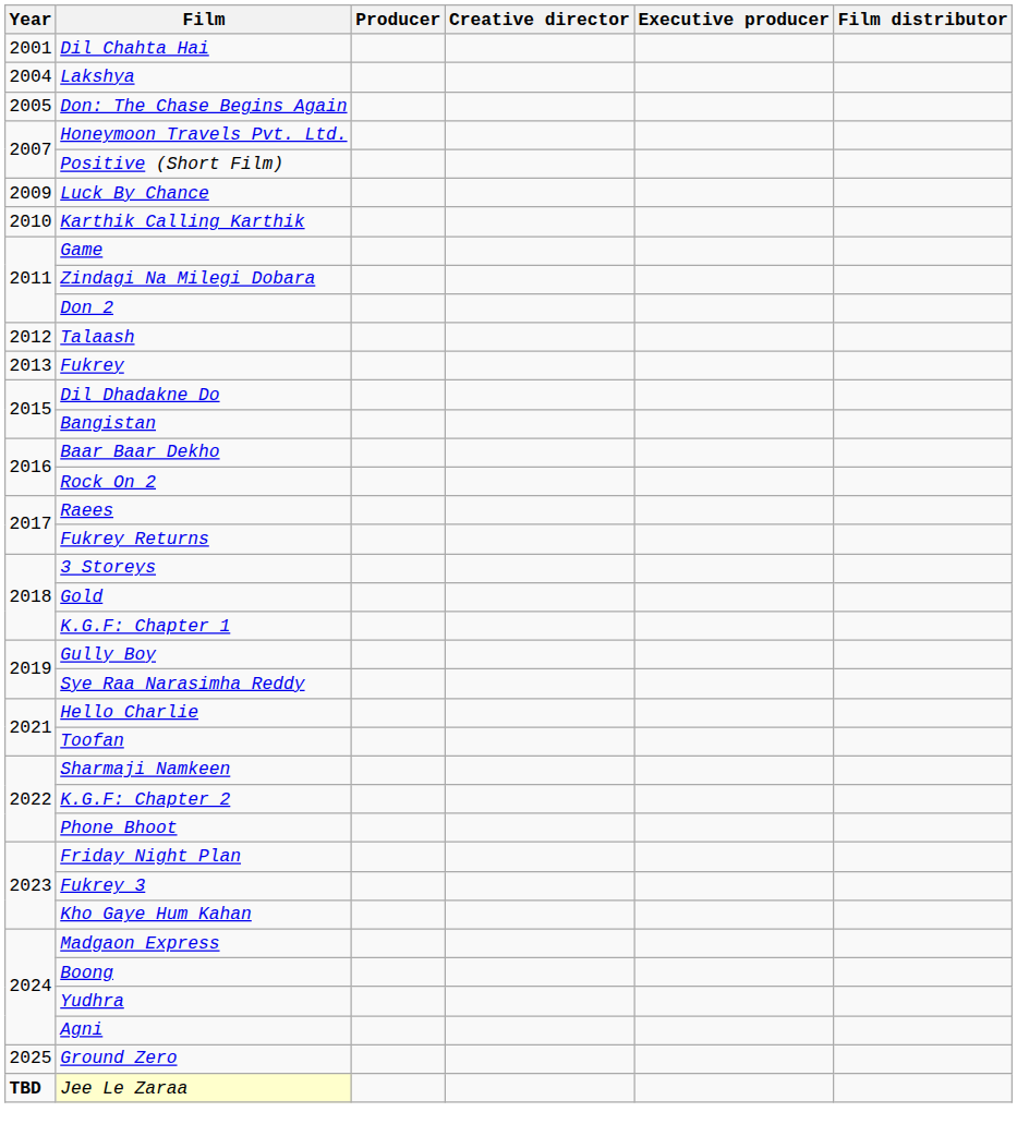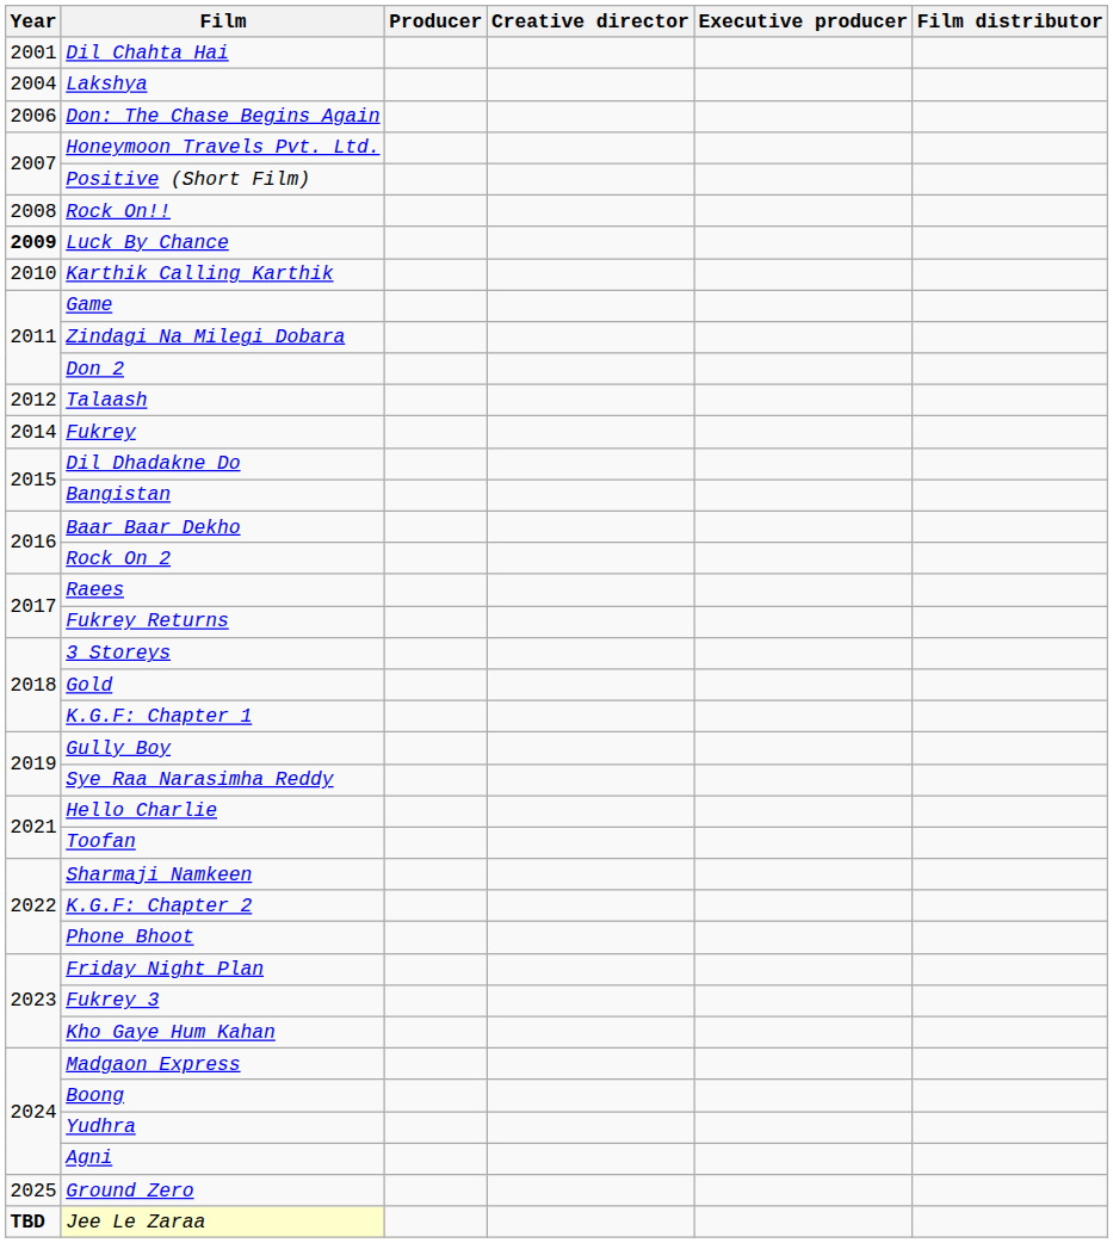 <table class="wikitable sortable">
 <tr>
 <th>Year</th>
 <th>Film</th>
 <th>Producer</th>
 <th>Creative director</th>
 <th>Executive producer</th>
 <th>Film distributor</th>
 </tr>
 <tr>
 <td style="text-align:center;">2001</td>
 <td><em><a href='#'>Dil Chahta Hai</a></em></td>
 <td></td>
 <td></td>
 <td></td>
 <td></td>
 </tr>
 <tr>
 <td style="text-align:center;">2004</td>
 <td><em><a href='#'>Lakshya</a></em></td>
 <td></td>
 <td></td>
 <td></td>
 <td></td>
 </tr>
 <tr>
-<td style="text-align:center;">2005</td>
+<td style="text-align:center;">2006</td>
 <td><em><a href='#'>Don: The Chase Begins Again</a></em></td>
 <td></td>
 <td></td>
 <td></td>
 <td></td>
 </tr>
 <tr>
 <td rowspan="2" style="text-align:center;">2007</td>
 <td><em><a href='#'>Honeymoon Travels Pvt. Ltd.</a></em></td>
 <td></td>
 <td></td>
 <td></td>
 <td></td>
 </tr>
 <tr>
 <td><em><a href='#'>Positive</a> (Short Film)</em></td>
 <td></td>
 <td></td>
 <td></td>
 <td></td>
 </tr>
 <tr>
-<td style="text-align:center;">2009</td>
+<td style="text-align:center;">2008</td>
+<td><em><a href='#'>Rock On!!</a></em></td>
+<td></td>
+<td></td>
+<td></td>
+<td></td>
+</tr>
+<tr>
+<td style="text-align:center;"><strong>2009</strong></td>
 <td><em><a href='#'>Luck By Chance</a></em></td>
 <td></td>
 <td></td>
 <td></td>
 <td></td>
 </tr>
 <tr>
 <td style="text-align:center;">2010</td>
 <td><em><a href='#'>Karthik Calling Karthik</a></em></td>
 <td></td>
 <td></td>
 <td></td>
 <td></td>
 </tr>
 <tr>
 <td rowspan="3" style="text-align:center;">2011</td>
 <td><em><a href='#'>Game</a></em></td>
 <td></td>
 <td></td>
 <td></td>
 <td></td>
 </tr>
 <tr>
 <td><em><a href='#'>Zindagi Na Milegi Dobara</a></em></td>
 <td></td>
 <td></td>
 <td></td>
 <td></td>
 </tr>
 <tr>
 <td><em><a href='#'>Don 2</a></em></td>
 <td></td>
 <td></td>
 <td></td>
 <td></td>
 </tr>
 <tr>
 <td style="text-align:center;">2012</td>
 <td><em><a href='#'>Talaash</a></em></td>
 <td></td>
 <td></td>
 <td></td>
 <td></td>
 </tr>
 <tr>
-<td style="text-align:center;">2013</td>
+<td style="text-align:center;">2014</td>
 <td><em><a href='#'>Fukrey</a></em></td>
 <td></td>
 <td></td>
 <td></td>
 <td></td>
 </tr>
 <tr>
 <td rowspan="2" style="text-align:center;">2015</td>
 <td><em><a href='#'>Dil Dhadakne Do</a></em></td>
 <td></td>
 <td></td>
 <td></td>
 <td></td>
 </tr>
 <tr>
 <td><em><a href='#'>Bangistan</a></em></td>
 <td></td>
 <td></td>
 <td></td>
 <td></td>
 </tr>
 <tr>
 <td rowspan="2" style="text-align:center;">2016</td>
 <td><em><a href='#'>Baar Baar Dekho</a></em></td>
 <td></td>
 <td></td>
 <td></td>
 <td></td>
 </tr>
 <tr>
 <td><em><a href='#'>Rock On 2</a></em></td>
 <td></td>
 <td></td>
 <td></td>
 <td></td>
 </tr>
 <tr>
 <td rowspan="2" style="text-align:center;">2017</td>
 <td><em><a href='#'>Raees</a></em></td>
 <td></td>
 <td></td>
 <td></td>
 <td></td>
 </tr>
 <tr>
 <td><em><a href='#'>Fukrey Returns</a></em></td>
 <td></td>
 <td></td>
 <td></td>
 <td></td>
 </tr>
 <tr>
 <td rowspan="3" style="text-align:center;">2018</td>
 <td><em><a href='#'>3 Storeys</a></em></td>
 <td></td>
 <td></td>
 <td></td>
 <td></td>
 </tr>
 <tr>
 <td><em><a href='#'>Gold</a></em></td>
 <td></td>
 <td></td>
 <td></td>
 <td></td>
 </tr>
 <tr>
 <td><em><a href='#'>K.G.F: Chapter 1</a></em></td>
 <td></td>
 <td></td>
 <td></td>
 <td></td>
 </tr>
 <tr>
 <td rowspan="2" style="text-align:center;">2019</td>
 <td><em><a href='#'>Gully Boy</a></em></td>
 <td></td>
 <td></td>
 <td></td>
 <td></td>
 </tr>
 <tr>
 <td><em><a href='#'>Sye Raa Narasimha Reddy</a></em></td>
 <td></td>
 <td></td>
 <td></td>
 <td></td>
 </tr>
 <tr>
 <td rowspan="2" style="text-align:center;">2021</td>
 <td><em><a href='#'>Hello Charlie</a></em></td>
 <td></td>
 <td></td>
 <td></td>
 <td></td>
 </tr>
 <tr>
 <td><em><a href='#'>Toofan</a></em></td>
 <td></td>
 <td></td>
 <td></td>
 <td></td>
 </tr>
 <tr>
 <td rowspan="3">2022</td>
 <td><em><a href='#'>Sharmaji Namkeen</a></em></td>
 <td></td>
 <td></td>
 <td></td>
 <td></td>
 </tr>
 <tr>
 <td><em><a href='#'>K.G.F: Chapter 2</a></em></td>
 <td></td>
 <td></td>
 <td></td>
 <td></td>
 </tr>
 <tr>
 <td><em><a href='#'>Phone Bhoot</a></em></td>
 <td></td>
 <td></td>
 <td></td>
 <td></td>
 </tr>
 <tr>
 <td rowspan="3">2023</td>
 <td><em><a href='#'>Friday Night Plan</a></em></td>
 <td></td>
 <td></td>
 <td></td>
 <td></td>
 </tr>
 <tr>
 <td><em><a href='#'>Fukrey 3</a></em></td>
 <td></td>
 <td></td>
 <td></td>
 <td></td>
 </tr>
 <tr>
 <td><em><a href='#'>Kho Gaye Hum Kahan</a></em></td>
 <td></td>
 <td></td>
 <td></td>
 <td></td>
 </tr>
 <tr>
 <td rowspan="4">2024</td>
 <td><em><a href='#'>Madgaon Express</a></em></td>
 <td></td>
 <td></td>
 <td></td>
 <td></td>
 </tr>
 <tr>
 <td><em><a href='#'>Boong</a></em></td>
 <td></td>
 <td></td>
 <td></td>
 <td></td>
 </tr>
 <tr>
 <td><em><a href='#'>Yudhra</a></em></td>
 <td></td>
 <td></td>
 <td></td>
 <td></td>
 </tr>
 <tr>
 <td><a href='#'><em>Agni</em></a></td>
 <td></td>
 <td></td>
 <td></td>
 <td></td>
 </tr>
 <tr>
 <td>2025</td>
 <td><em><a href='#'>Ground Zero</a></em></td>
 <td></td>
 <td></td>
 <td></td>
 <td></td>
 </tr>
 <tr>
 <td><strong>TBD</strong></td>
 <td style="background:#ffc;"><em>Jee Le Zaraa</em> </td>
 <td></td>
 <td></td>
 <td></td>
 <td></td>
 </tr>
 </table>
